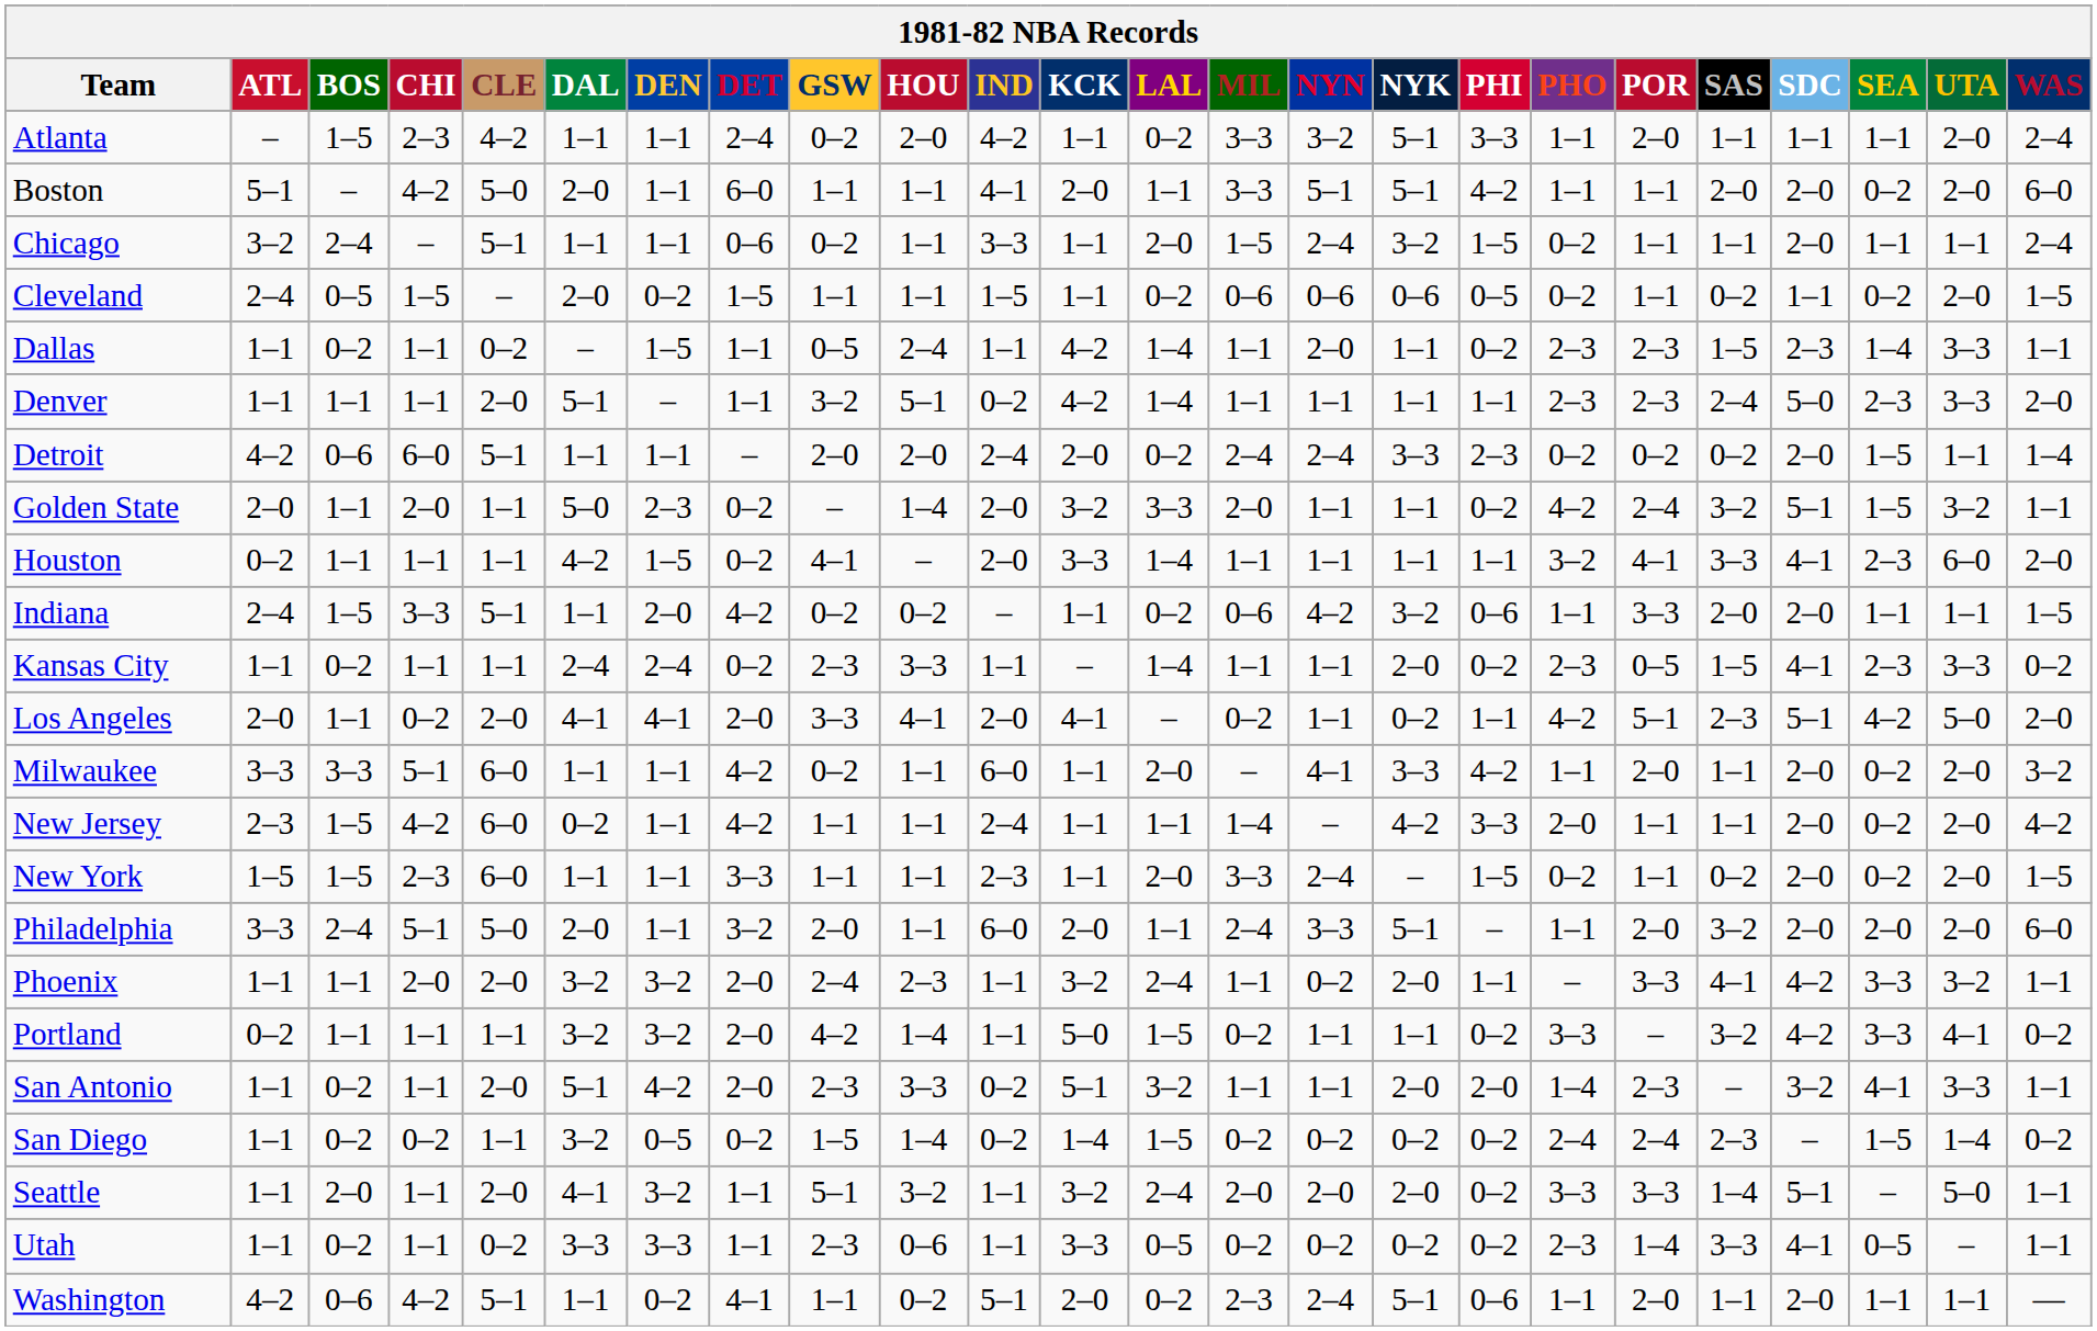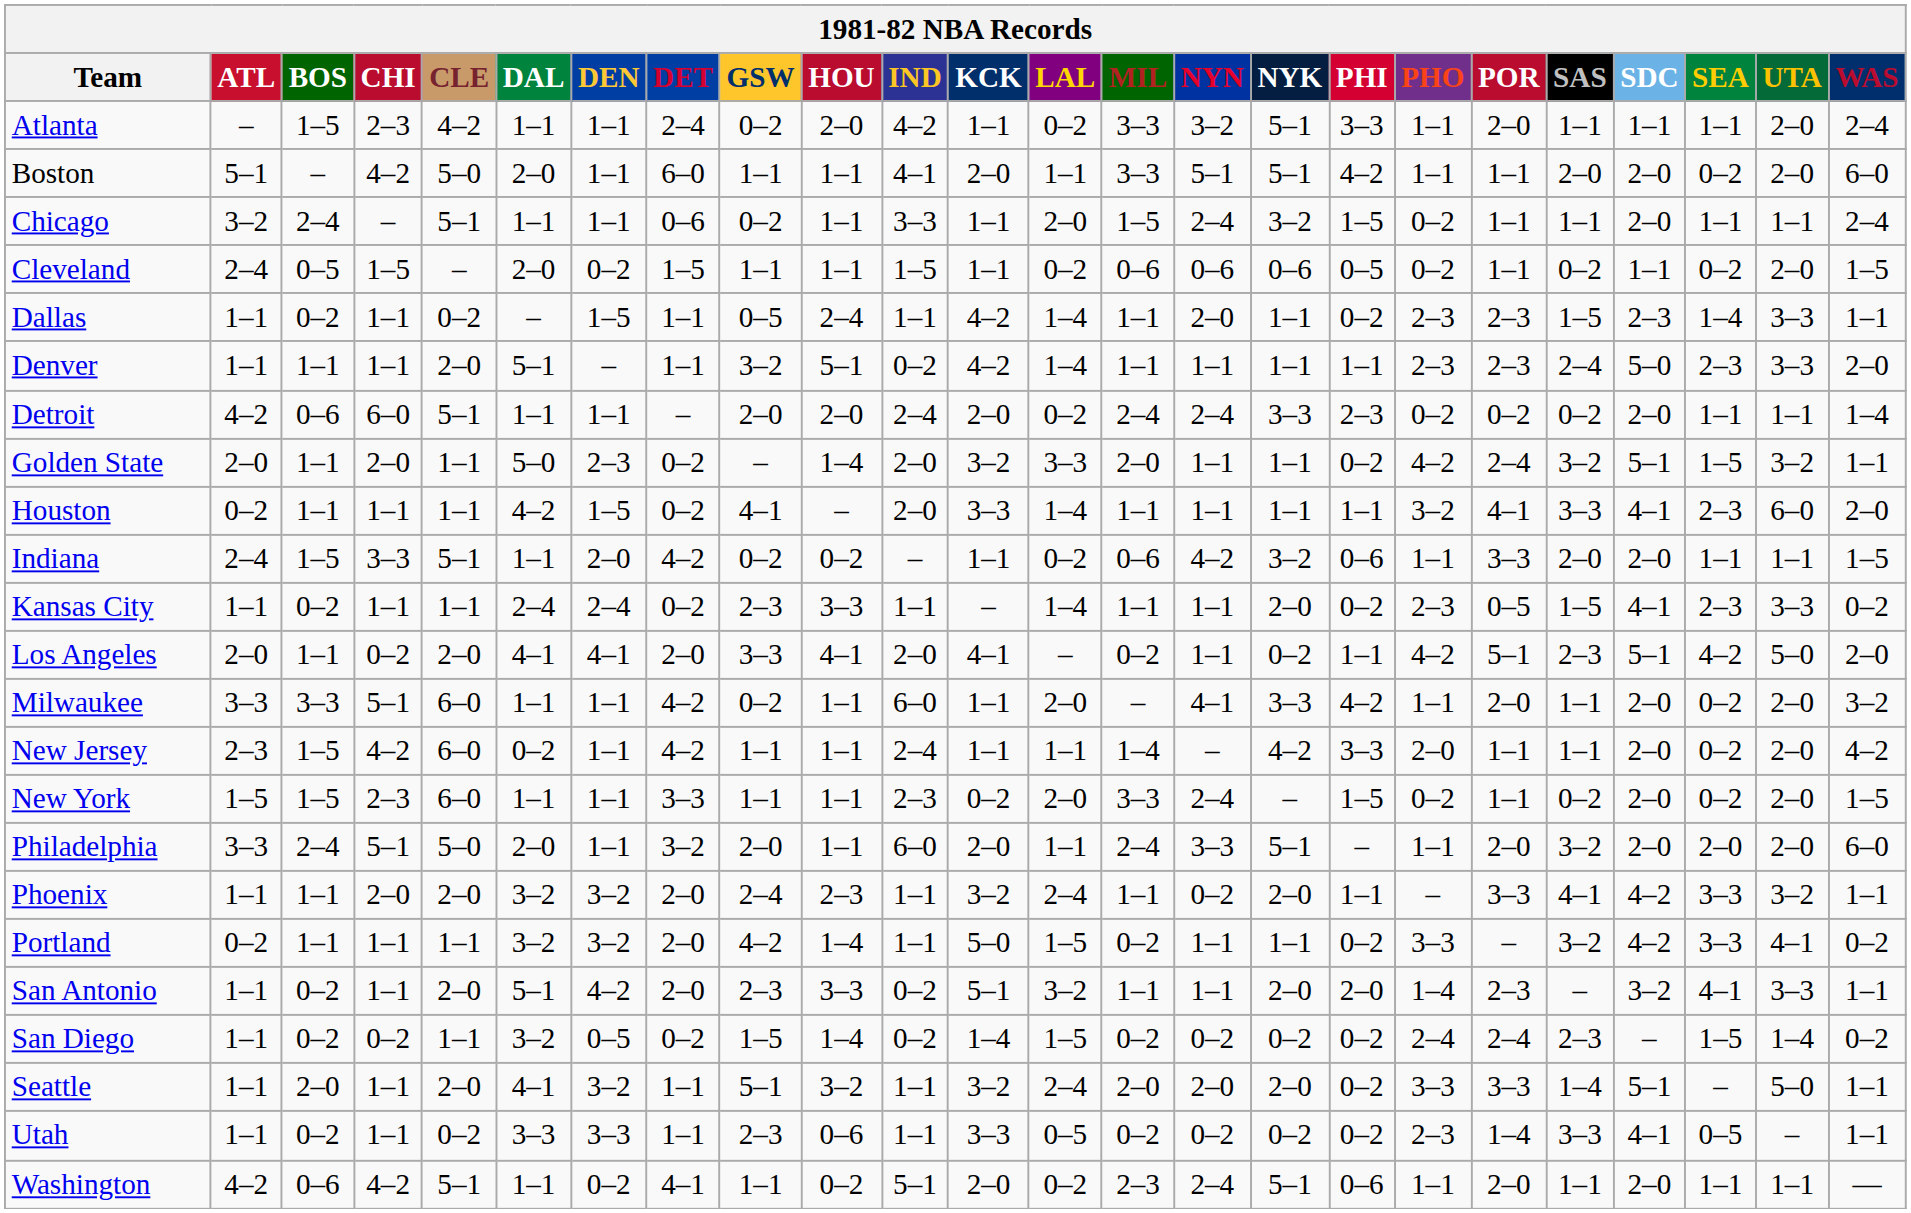 <table class="wikitable" style="font-size:95%; text-align:center;">
 <tr>
 <th colspan=24>1981-82 NBA Records</th>
 </tr>
 <tr>
 <th width=100>Team</th>
 <th style="background:#C90F2E;color:#FFFFFF;width=35">ATL</th>
 <th style="background:#006400;color:#FFFFFF;width=35">BOS</th>
 <th style="background:#BA0C2F;color:#FFFFFF;width=35">CHI</th>
 <th style="background:#C89A69;color:#77222F;width=35">CLE</th>
 <th style="background:#00843D;color:#FFFFFF;width=35">DAL</th>
 <th style="background:#003EA4;color:#FDC835;width=35">DEN</th>
 <th style="background:#003EA4;color:#D50032;width=35">DET</th>
 <th style="background:#FFC62C;color:#012F6B;width=35">GSW</th>
 <th style="background:#BA0C2F;color:#FFFFFF;width=35">HOU</th>
 <th style="background:#2C3294;color:#FCC624;width=35">IND</th>
 <th style="background:#012F6B;color:#FFFFFF;width=35">KCK</th>
 <th style="background:#800080;color:#FFD700;width=35">LAL</th>
 <th style="background:#006400;color:#B22222;width=35">MIL</th>
 <th style="background:#0032A1;color:#E5002B;width=35">NYN</th>
 <th style="background:#031E41;color:#FFFFFF;width=35">NYK</th>
 <th style="background:#D40032;color:#FFFFFF;width=35">PHI</th>
 <th style="background:#702F8B;color:#FA4417;width=35">PHO</th>
 <th style="background:#BA0C2F;color:#FFFFFF;width=35">POR</th>
 <th style="background:#000000;color:#C0C0C0;width=35">SAS</th>
 <th style="background:#6BB3E6;color:#FFFFFF;width=35">SDC</th>
 <th style="background:#00843D;color:#FFCD01;width=35">SEA</th>
 <th style="background:#046B38;color:#FCC200;width=35">UTA</th>
 <th style="background:#012F6D;color:#BA0C2F;width=35">WAS</th>
 </tr>
 <tr>
 <td style="text-align:left;"><a href='#'>Atlanta</a></td>
 <td>–</td>
 <td>1–5</td>
 <td>2–3</td>
 <td>4–2</td>
 <td>1–1</td>
 <td>1–1</td>
 <td>2–4</td>
 <td>0–2</td>
 <td>2–0</td>
 <td>4–2</td>
 <td>1–1</td>
 <td>0–2</td>
 <td>3–3</td>
 <td>3–2</td>
 <td>5–1</td>
 <td>3–3</td>
 <td>1–1</td>
 <td>2–0</td>
 <td>1–1</td>
 <td>1–1</td>
 <td>1–1</td>
 <td>2–0</td>
 <td>2–4</td>
 </tr>
 <tr>
 <td style="text-align:left;">Boston</td>
 <td>5–1</td>
 <td>–</td>
 <td>4–2</td>
 <td>5–0</td>
 <td>2–0</td>
 <td>1–1</td>
 <td>6–0</td>
 <td>1–1</td>
 <td>1–1</td>
 <td>4–1</td>
 <td>2–0</td>
 <td>1–1</td>
 <td>3–3</td>
 <td>5–1</td>
 <td>5–1</td>
 <td>4–2</td>
 <td>1–1</td>
 <td>1–1</td>
 <td>2–0</td>
 <td>2–0</td>
 <td>0–2</td>
 <td>2–0</td>
 <td>6–0</td>
 </tr>
 <tr>
 <td style="text-align:left;"><a href='#'>Chicago</a></td>
 <td>3–2</td>
 <td>2–4</td>
 <td>–</td>
 <td>5–1</td>
 <td>1–1</td>
 <td>1–1</td>
 <td>0–6</td>
 <td>0–2</td>
 <td>1–1</td>
 <td>3–3</td>
 <td>1–1</td>
 <td>2–0</td>
 <td>1–5</td>
 <td>2–4</td>
 <td>3–2</td>
 <td>1–5</td>
 <td>0–2</td>
 <td>1–1</td>
 <td>1–1</td>
 <td>2–0</td>
 <td>1–1</td>
 <td>1–1</td>
 <td>2–4</td>
 </tr>
 <tr>
 <td style="text-align:left;"><a href='#'>Cleveland</a></td>
 <td>2–4</td>
 <td>0–5</td>
 <td>1–5</td>
 <td>–</td>
 <td>2–0</td>
 <td>0–2</td>
 <td>1–5</td>
 <td>1–1</td>
 <td>1–1</td>
 <td>1–5</td>
 <td>1–1</td>
 <td>0–2</td>
 <td>0–6</td>
 <td>0–6</td>
 <td>0–6</td>
 <td>0–5</td>
 <td>0–2</td>
 <td>1–1</td>
 <td>0–2</td>
 <td>1–1</td>
 <td>0–2</td>
 <td>2–0</td>
 <td>1–5</td>
 </tr>
 <tr>
 <td style="text-align:left;"><a href='#'>Dallas</a></td>
 <td>1–1</td>
 <td>0–2</td>
 <td>1–1</td>
 <td>0–2</td>
 <td>–</td>
 <td>1–5</td>
 <td>1–1</td>
 <td>0–5</td>
 <td>2–4</td>
 <td>1–1</td>
 <td>4–2</td>
 <td>1–4</td>
 <td>1–1</td>
 <td>2–0</td>
 <td>1–1</td>
 <td>0–2</td>
 <td>2–3</td>
 <td>2–3</td>
 <td>1–5</td>
 <td>2–3</td>
 <td>1–4</td>
 <td>3–3</td>
 <td>1–1</td>
 </tr>
 <tr>
 <td style="text-align:left;"><a href='#'>Denver</a></td>
 <td>1–1</td>
 <td>1–1</td>
 <td>1–1</td>
 <td>2–0</td>
 <td>5–1</td>
 <td>–</td>
 <td>1–1</td>
 <td>3–2</td>
 <td>5–1</td>
 <td>0–2</td>
 <td>4–2</td>
 <td>1–4</td>
 <td>1–1</td>
 <td>1–1</td>
 <td>1–1</td>
 <td>1–1</td>
 <td>2–3</td>
 <td>2–3</td>
 <td>2–4</td>
 <td>5–0</td>
 <td>2–3</td>
 <td>3–3</td>
 <td>2–0</td>
 </tr>
 <tr>
 <td style="text-align:left;"><a href='#'>Detroit</a></td>
 <td>4–2</td>
 <td>0–6</td>
 <td>6–0</td>
 <td>5–1</td>
 <td>1–1</td>
 <td>1–1</td>
 <td>–</td>
 <td>2–0</td>
 <td>2–0</td>
 <td>2–4</td>
 <td>2–0</td>
 <td>0–2</td>
 <td>2–4</td>
 <td>2–4</td>
 <td>3–3</td>
 <td>2–3</td>
 <td>0–2</td>
 <td>0–2</td>
 <td>0–2</td>
 <td>2–0</td>
-<td>1–5</td>
+<td>1–1</td>
 <td>1–1</td>
 <td>1–4</td>
 </tr>
 <tr>
 <td style="text-align:left;"><a href='#'>Golden State</a></td>
 <td>2–0</td>
 <td>1–1</td>
 <td>2–0</td>
 <td>1–1</td>
 <td>5–0</td>
 <td>2–3</td>
 <td>0–2</td>
 <td>–</td>
 <td>1–4</td>
 <td>2–0</td>
 <td>3–2</td>
 <td>3–3</td>
 <td>2–0</td>
 <td>1–1</td>
 <td>1–1</td>
 <td>0–2</td>
 <td>4–2</td>
 <td>2–4</td>
 <td>3–2</td>
 <td>5–1</td>
 <td>1–5</td>
 <td>3–2</td>
 <td>1–1</td>
 </tr>
 <tr>
 <td style="text-align:left;"><a href='#'>Houston</a></td>
 <td>0–2</td>
 <td>1–1</td>
 <td>1–1</td>
 <td>1–1</td>
 <td>4–2</td>
 <td>1–5</td>
 <td>0–2</td>
 <td>4–1</td>
 <td>–</td>
 <td>2–0</td>
 <td>3–3</td>
 <td>1–4</td>
 <td>1–1</td>
 <td>1–1</td>
 <td>1–1</td>
 <td>1–1</td>
 <td>3–2</td>
 <td>4–1</td>
 <td>3–3</td>
 <td>4–1</td>
 <td>2–3</td>
 <td>6–0</td>
 <td>2–0</td>
 </tr>
 <tr>
 <td style="text-align:left;"><a href='#'>Indiana</a></td>
 <td>2–4</td>
 <td>1–5</td>
 <td>3–3</td>
 <td>5–1</td>
 <td>1–1</td>
 <td>2–0</td>
 <td>4–2</td>
 <td>0–2</td>
 <td>0–2</td>
 <td>–</td>
 <td>1–1</td>
 <td>0–2</td>
 <td>0–6</td>
 <td>4–2</td>
 <td>3–2</td>
 <td>0–6</td>
 <td>1–1</td>
 <td>3–3</td>
 <td>2–0</td>
 <td>2–0</td>
 <td>1–1</td>
 <td>1–1</td>
 <td>1–5</td>
 </tr>
 <tr>
 <td style="text-align:left;"><a href='#'>Kansas City</a></td>
 <td>1–1</td>
 <td>0–2</td>
 <td>1–1</td>
 <td>1–1</td>
 <td>2–4</td>
 <td>2–4</td>
 <td>0–2</td>
 <td>2–3</td>
 <td>3–3</td>
 <td>1–1</td>
 <td>–</td>
 <td>1–4</td>
 <td>1–1</td>
 <td>1–1</td>
 <td>2–0</td>
 <td>0–2</td>
 <td>2–3</td>
 <td>0–5</td>
 <td>1–5</td>
 <td>4–1</td>
 <td>2–3</td>
 <td>3–3</td>
 <td>0–2</td>
 </tr>
 <tr>
 <td style="text-align:left;"><a href='#'>Los Angeles</a></td>
 <td>2–0</td>
 <td>1–1</td>
 <td>0–2</td>
 <td>2–0</td>
 <td>4–1</td>
 <td>4–1</td>
 <td>2–0</td>
 <td>3–3</td>
 <td>4–1</td>
 <td>2–0</td>
 <td>4–1</td>
 <td>–</td>
 <td>0–2</td>
 <td>1–1</td>
 <td>0–2</td>
 <td>1–1</td>
 <td>4–2</td>
 <td>5–1</td>
 <td>2–3</td>
 <td>5–1</td>
 <td>4–2</td>
 <td>5–0</td>
 <td>2–0</td>
 </tr>
 <tr>
 <td style="text-align:left;"><a href='#'>Milwaukee</a></td>
 <td>3–3</td>
 <td>3–3</td>
 <td>5–1</td>
 <td>6–0</td>
 <td>1–1</td>
 <td>1–1</td>
 <td>4–2</td>
 <td>0–2</td>
 <td>1–1</td>
 <td>6–0</td>
 <td>1–1</td>
 <td>2–0</td>
 <td>–</td>
 <td>4–1</td>
 <td>3–3</td>
 <td>4–2</td>
 <td>1–1</td>
 <td>2–0</td>
 <td>1–1</td>
 <td>2–0</td>
 <td>0–2</td>
 <td>2–0</td>
 <td>3–2</td>
 </tr>
 <tr>
 <td style="text-align:left;"><a href='#'>New Jersey</a></td>
 <td>2–3</td>
 <td>1–5</td>
 <td>4–2</td>
 <td>6–0</td>
 <td>0–2</td>
 <td>1–1</td>
 <td>4–2</td>
 <td>1–1</td>
 <td>1–1</td>
 <td>2–4</td>
 <td>1–1</td>
 <td>1–1</td>
 <td>1–4</td>
 <td>–</td>
 <td>4–2</td>
 <td>3–3</td>
 <td>2–0</td>
 <td>1–1</td>
 <td>1–1</td>
 <td>2–0</td>
 <td>0–2</td>
 <td>2–0</td>
 <td>4–2</td>
 </tr>
 <tr>
 <td style="text-align:left;"><a href='#'>New York</a></td>
 <td>1–5</td>
 <td>1–5</td>
 <td>2–3</td>
 <td>6–0</td>
 <td>1–1</td>
 <td>1–1</td>
 <td>3–3</td>
 <td>1–1</td>
 <td>1–1</td>
 <td>2–3</td>
-<td>1–1</td>
+<td>0–2</td>
 <td>2–0</td>
 <td>3–3</td>
 <td>2–4</td>
 <td>–</td>
 <td>1–5</td>
 <td>0–2</td>
 <td>1–1</td>
 <td>0–2</td>
 <td>2–0</td>
 <td>0–2</td>
 <td>2–0</td>
 <td>1–5</td>
 </tr>
 <tr>
 <td style="text-align:left;"><a href='#'>Philadelphia</a></td>
 <td>3–3</td>
 <td>2–4</td>
 <td>5–1</td>
 <td>5–0</td>
 <td>2–0</td>
 <td>1–1</td>
 <td>3–2</td>
 <td>2–0</td>
 <td>1–1</td>
 <td>6–0</td>
 <td>2–0</td>
 <td>1–1</td>
 <td>2–4</td>
 <td>3–3</td>
 <td>5–1</td>
 <td>–</td>
 <td>1–1</td>
 <td>2–0</td>
 <td>3–2</td>
 <td>2–0</td>
 <td>2–0</td>
 <td>2–0</td>
 <td>6–0</td>
 </tr>
 <tr>
 <td style="text-align:left;"><a href='#'>Phoenix</a></td>
 <td>1–1</td>
 <td>1–1</td>
 <td>2–0</td>
 <td>2–0</td>
 <td>3–2</td>
 <td>3–2</td>
 <td>2–0</td>
 <td>2–4</td>
 <td>2–3</td>
 <td>1–1</td>
 <td>3–2</td>
 <td>2–4</td>
 <td>1–1</td>
 <td>0–2</td>
 <td>2–0</td>
 <td>1–1</td>
 <td>–</td>
 <td>3–3</td>
 <td>4–1</td>
 <td>4–2</td>
 <td>3–3</td>
 <td>3–2</td>
 <td>1–1</td>
 </tr>
 <tr>
 <td style="text-align:left;"><a href='#'>Portland</a></td>
 <td>0–2</td>
 <td>1–1</td>
 <td>1–1</td>
 <td>1–1</td>
 <td>3–2</td>
 <td>3–2</td>
 <td>2–0</td>
 <td>4–2</td>
 <td>1–4</td>
 <td>1–1</td>
 <td>5–0</td>
 <td>1–5</td>
 <td>0–2</td>
 <td>1–1</td>
 <td>1–1</td>
 <td>0–2</td>
 <td>3–3</td>
 <td>–</td>
 <td>3–2</td>
 <td>4–2</td>
 <td>3–3</td>
 <td>4–1</td>
 <td>0–2</td>
 </tr>
 <tr>
 <td style="text-align:left;"><a href='#'>San Antonio</a></td>
 <td>1–1</td>
 <td>0–2</td>
 <td>1–1</td>
 <td>2–0</td>
 <td>5–1</td>
 <td>4–2</td>
 <td>2–0</td>
 <td>2–3</td>
 <td>3–3</td>
 <td>0–2</td>
 <td>5–1</td>
 <td>3–2</td>
 <td>1–1</td>
 <td>1–1</td>
 <td>2–0</td>
 <td>2–0</td>
 <td>1–4</td>
 <td>2–3</td>
 <td>–</td>
 <td>3–2</td>
 <td>4–1</td>
 <td>3–3</td>
 <td>1–1</td>
 </tr>
 <tr>
 <td style="text-align:left;"><a href='#'>San Diego</a></td>
 <td>1–1</td>
 <td>0–2</td>
 <td>0–2</td>
 <td>1–1</td>
 <td>3–2</td>
 <td>0–5</td>
 <td>0–2</td>
 <td>1–5</td>
 <td>1–4</td>
 <td>0–2</td>
 <td>1–4</td>
 <td>1–5</td>
 <td>0–2</td>
 <td>0–2</td>
 <td>0–2</td>
 <td>0–2</td>
 <td>2–4</td>
 <td>2–4</td>
 <td>2–3</td>
 <td>–</td>
 <td>1–5</td>
 <td>1–4</td>
 <td>0–2</td>
 </tr>
 <tr>
 <td style="text-align:left;"><a href='#'>Seattle</a></td>
 <td>1–1</td>
 <td>2–0</td>
 <td>1–1</td>
 <td>2–0</td>
 <td>4–1</td>
 <td>3–2</td>
 <td>1–1</td>
 <td>5–1</td>
 <td>3–2</td>
 <td>1–1</td>
 <td>3–2</td>
 <td>2–4</td>
 <td>2–0</td>
 <td>2–0</td>
 <td>2–0</td>
 <td>0–2</td>
 <td>3–3</td>
 <td>3–3</td>
 <td>1–4</td>
 <td>5–1</td>
 <td>–</td>
 <td>5–0</td>
 <td>1–1</td>
 </tr>
 <tr>
 <td style="text-align:left;"><a href='#'>Utah</a></td>
 <td>1–1</td>
 <td>0–2</td>
 <td>1–1</td>
 <td>0–2</td>
 <td>3–3</td>
 <td>3–3</td>
 <td>1–1</td>
 <td>2–3</td>
 <td>0–6</td>
 <td>1–1</td>
 <td>3–3</td>
 <td>0–5</td>
 <td>0–2</td>
 <td>0–2</td>
 <td>0–2</td>
 <td>0–2</td>
 <td>2–3</td>
 <td>1–4</td>
 <td>3–3</td>
 <td>4–1</td>
 <td>0–5</td>
 <td>–</td>
 <td>1–1</td>
 </tr>
 <tr>
 <td style="text-align:left;"><a href='#'>Washington</a></td>
 <td>4–2</td>
 <td>0–6</td>
 <td>4–2</td>
 <td>5–1</td>
 <td>1–1</td>
 <td>0–2</td>
 <td>4–1</td>
 <td>1–1</td>
 <td>0–2</td>
 <td>5–1</td>
 <td>2–0</td>
 <td>0–2</td>
 <td>2–3</td>
 <td>2–4</td>
 <td>5–1</td>
 <td>0–6</td>
 <td>1–1</td>
 <td>2–0</td>
 <td>1–1</td>
 <td>2–0</td>
 <td>1–1</td>
 <td>1–1</td>
 <td>—</td>
 </tr>
 </table>
